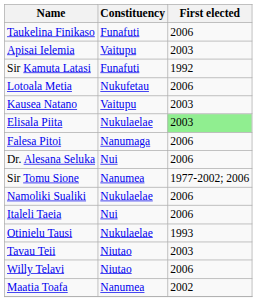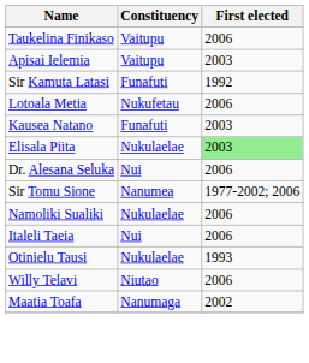 <table class="wikitable">
 <tr>
 <th>Name</th>
 <th>Constituency</th>
 <th>First elected</th>
 </tr>
 <tr>
 <td><a href='#'>Taukelina Finikaso</a></td>
-<td><a href='#'>Funafuti</a></td>
+<td><a href='#'>Vaitupu</a></td>
 <td>2006</td>
 </tr>
 <tr>
 <td><a href='#'>Apisai Ielemia</a></td>
 <td><a href='#'>Vaitupu</a></td>
 <td>2003</td>
 </tr>
 <tr>
 <td>Sir <a href='#'>Kamuta Latasi</a></td>
 <td><a href='#'>Funafuti</a></td>
 <td>1992</td>
 </tr>
 <tr>
 <td><a href='#'>Lotoala Metia</a></td>
 <td><a href='#'>Nukufetau</a></td>
 <td>2006</td>
 </tr>
 <tr>
 <td><a href='#'>Kausea Natano</a></td>
-<td><a href='#'>Vaitupu</a></td>
+<td><a href='#'>Funafuti</a></td>
 <td>2003</td>
 </tr>
 <tr>
 <td><a href='#'>Elisala Piita</a></td>
 <td><a href='#'>Nukulaelae</a></td>
 <td style="background: lightgreen;">2003</td>
-</tr>
-<tr>
-<td><a href='#'>Falesa Pitoi</a></td>
-<td><a href='#'>Nanumaga</a></td>
-<td>2006</td>
 </tr>
 <tr>
 <td>Dr. <a href='#'>Alesana Seluka</a></td>
 <td><a href='#'>Nui</a></td>
 <td>2006</td>
 </tr>
 <tr>
 <td>Sir <a href='#'>Tomu Sione</a></td>
 <td><a href='#'>Nanumea</a></td>
 <td>1977-2002; 2006</td>
 </tr>
 <tr>
 <td><a href='#'>Namoliki Sualiki</a></td>
 <td><a href='#'>Nukulaelae</a></td>
 <td>2006</td>
 </tr>
 <tr>
 <td><a href='#'>Italeli Taeia</a></td>
 <td><a href='#'>Nui</a></td>
 <td>2006</td>
 </tr>
 <tr>
 <td><a href='#'>Otinielu Tausi</a></td>
 <td><a href='#'>Nukulaelae</a></td>
 <td>1993</td>
 </tr>
 <tr>
-<td><a href='#'>Tavau Teii</a></td>
-<td><a href='#'>Niutao</a></td>
-<td>2003</td>
-</tr>
-<tr>
 <td><a href='#'>Willy Telavi</a></td>
 <td><a href='#'>Niutao</a></td>
 <td>2006</td>
 </tr>
 <tr>
 <td><a href='#'>Maatia Toafa</a></td>
-<td><a href='#'>Nanumea</a></td>
+<td><a href='#'>Nanumaga</a></td>
 <td>2002</td>
 </tr>
 <tr>
 </tr>
 </table>
